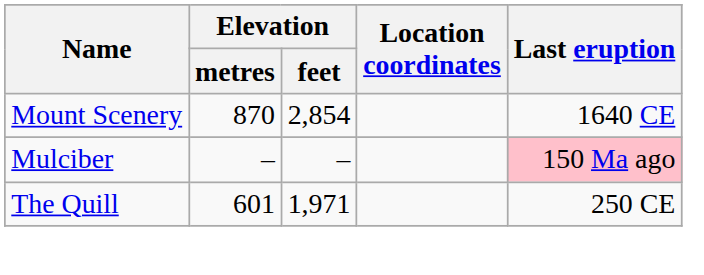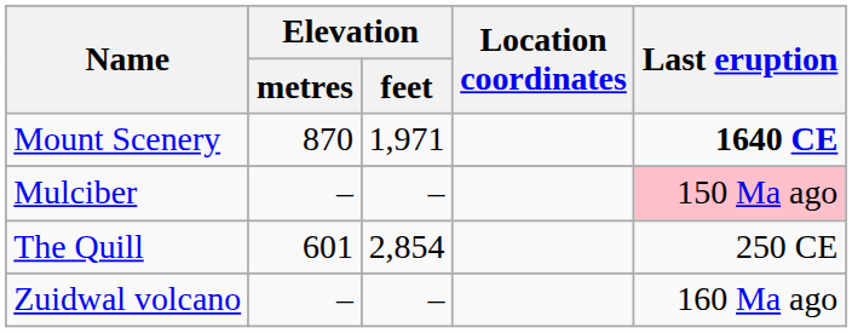 <table class="wikitable">
 <tr>
 <th rowspan="2">Name</th>
 <th colspan="2">Elevation</th>
 <th rowspan="2">Location<br><a href='#'>coordinates</a></th>
 <th rowspan="2">Last <a href='#'>eruption</a></th>
 </tr>
 <tr>
 <th>metres</th>
 <th>feet</th>
 </tr>
 <tr align="right">
 <td align="left"><a href='#'>Mount Scenery</a></td>
 <td>870</td>
-<td>2,854</td>
+<td>1,971</td>
 <td></td>
-<td>1640 <a href='#'>CE</a></td>
+<td><strong>1640 <a href='#'>CE</a></strong></td>
 </tr>
 <tr align="right">
 <td align="left"><a href='#'>Mulciber</a></td>
 <td>–</td>
 <td>–</td>
 <td><br></td>
 <td style="background: pink;">150 <a href='#'>Ma</a> ago</td>
 </tr>
 <tr align="right">
 <td align="left"><a href='#'>The Quill</a></td>
 <td>601</td>
-<td>1,971</td>
+<td>2,854</td>
 <td></td>
 <td>250 CE</td>
 </tr>
+<tr align="right">
+<td align="left"><a href='#'>Zuidwal volcano</a></td>
+<td>–</td>
+<td>–</td>
+<td></td>
+<td>160 <a href='#'>Ma</a> ago</td>
+</tr>
 </table>
